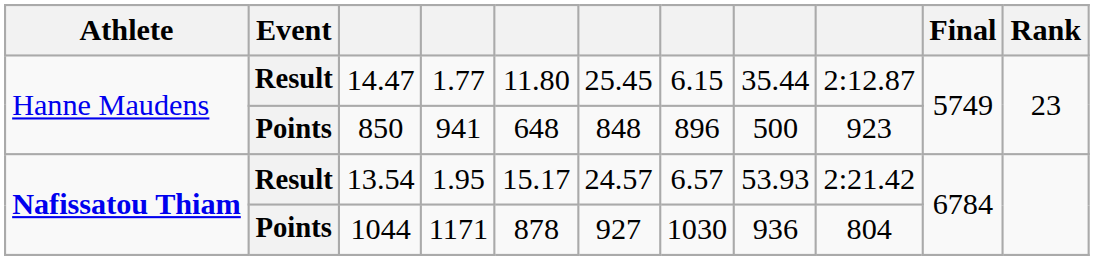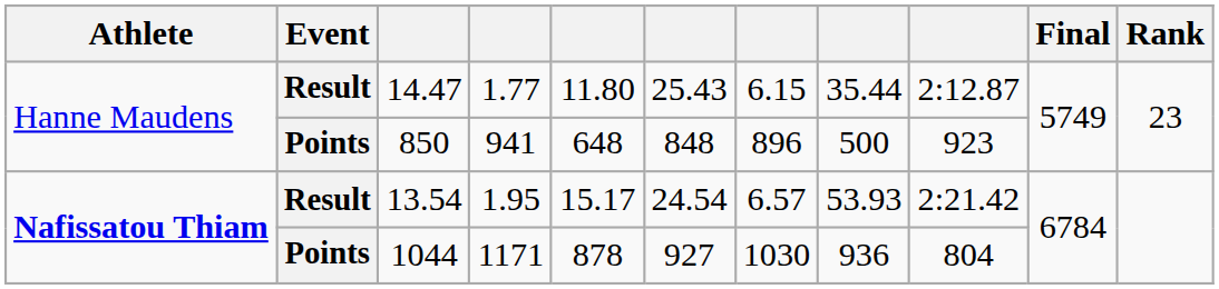 <table class=wikitable style=font-size:90%>
 <tr>
 <th>Athlete</th>
 <th>Event</th>
 <th></th>
 <th></th>
 <th></th>
 <th></th>
 <th></th>
 <th></th>
 <th></th>
 <th>Final</th>
 <th>Rank</th>
 </tr>
 <tr align=center>
 <td rowspan=2 align=left><a href='#'>Hanne Maudens</a></td>
 <th style=font-size:95%>Result</th>
 <td>14.47</td>
 <td>1.77</td>
 <td>11.80</td>
-<td>25.45</td>
+<td>25.43</td>
 <td>6.15</td>
 <td>35.44</td>
 <td>2:12.87</td>
 <td rowspan=2>5749</td>
 <td rowspan=2>23</td>
 </tr>
 <tr align=center>
 <th style=font-size:95%>Points</th>
 <td>850</td>
 <td>941</td>
 <td>648</td>
 <td>848</td>
 <td>896</td>
 <td>500</td>
 <td>923</td>
 </tr>
 <tr align=center>
 <td rowspan=2 align=left><strong><a href='#'>Nafissatou Thiam</a></strong></td>
 <th style=font-size:95%>Result</th>
 <td>13.54</td>
 <td>1.95</td>
 <td>15.17</td>
-<td>24.57</td>
+<td>24.54</td>
 <td>6.57</td>
 <td>53.93</td>
 <td>2:21.42</td>
 <td rowspan=2>6784</td>
 <td rowspan=2></td>
 </tr>
 <tr align=center>
 <th style=font-size:95%>Points</th>
 <td>1044</td>
 <td>1171</td>
 <td>878</td>
 <td>927</td>
 <td>1030</td>
 <td>936</td>
 <td>804</td>
 </tr>
 </table>
